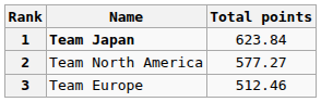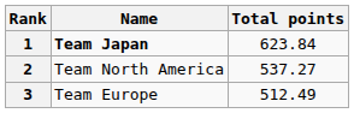 <table class="wikitable sortable">
 <tr>
 <th>Rank</th>
 <th>Name</th>
 <th>Total points</th>
 </tr>
 <tr>
 <th>1</th>
 <td><strong>Team Japan</strong></td>
 <td align="center">623.84</td>
 </tr>
 <tr>
 <th>2</th>
 <td>Team North America</td>
-<td align="center">577.27</td>
+<td align="center">537.27</td>
 </tr>
 <tr>
 <th>3</th>
 <td>Team Europe</td>
-<td align="center">512.46</td>
+<td align="center">512.49</td>
 </tr>
 </table>
